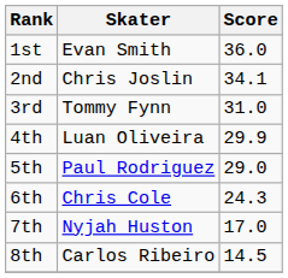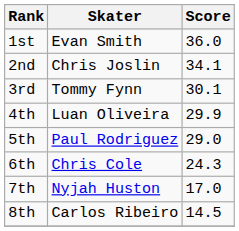 <table class="wikitable">
 <tr>
 <th>Rank</th>
 <th>Skater</th>
 <th>Score</th>
 </tr>
 <tr>
 <td>1st</td>
 <td>Evan Smith</td>
 <td>36.0</td>
 </tr>
 <tr>
 <td>2nd</td>
 <td>Chris Joslin</td>
 <td>34.1</td>
 </tr>
 <tr>
 <td>3rd</td>
 <td>Tommy Fynn</td>
-<td>31.0</td>
+<td>30.1</td>
 </tr>
 <tr>
 <td>4th</td>
 <td>Luan Oliveira</td>
 <td>29.9</td>
 </tr>
 <tr>
 <td>5th</td>
 <td><a href='#'>Paul Rodriguez</a></td>
 <td>29.0</td>
 </tr>
 <tr>
 <td>6th</td>
 <td><a href='#'>Chris Cole</a></td>
 <td>24.3</td>
 </tr>
 <tr>
 <td>7th</td>
 <td><a href='#'>Nyjah Huston</a></td>
 <td>17.0</td>
 </tr>
 <tr>
 <td>8th</td>
 <td>Carlos Ribeiro</td>
 <td>14.5</td>
 </tr>
 <tr>
 </tr>
 </table>
